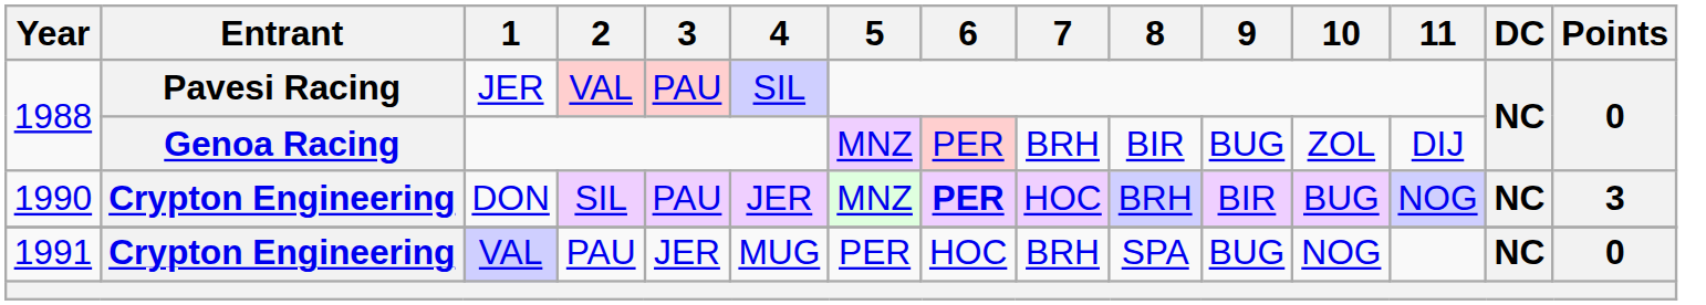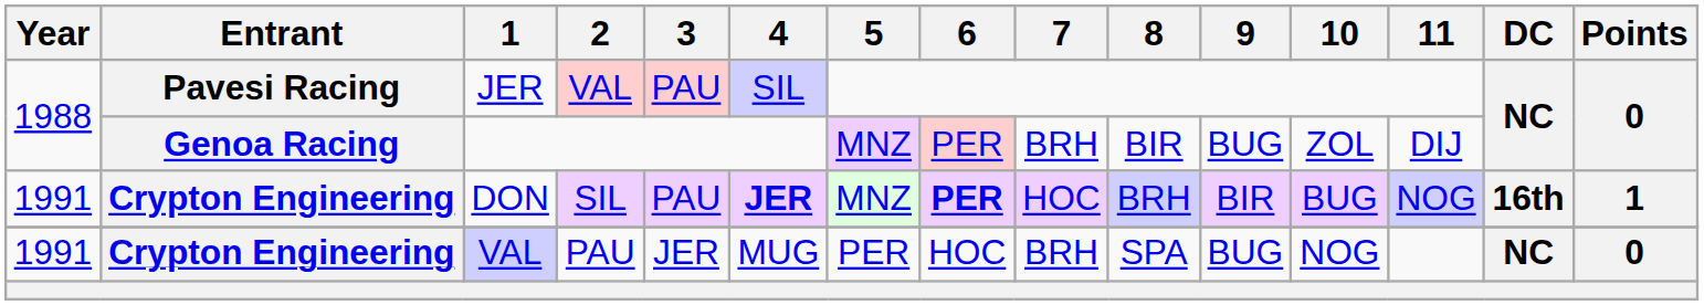 <table class="wikitable" style="text-align:center; font-size:85%">
 <tr>
 <th>Year</th>
 <th>Entrant</th>
 <th>1</th>
 <th>2</th>
 <th>3</th>
 <th>4</th>
 <th>5</th>
 <th>6</th>
 <th>7</th>
 <th>8</th>
 <th>9</th>
 <th>10</th>
 <th>11</th>
 <th>DC</th>
 <th>Points</th>
 </tr>
 <tr>
 <td rowspan=2><a href='#'>1988</a></td>
 <th nowrap>Pavesi Racing</th>
 <td><a href='#'>JER</a></td>
 <td style="background:#FFCFCF;"><a href='#'>VAL</a><br></td>
 <td style="background:#FFCFCF;"><a href='#'>PAU</a><br></td>
 <td style="background:#CFCFFF;"><a href='#'>SIL</a><br></td>
 <td colspan=7></td>
 <th rowspan=2>NC</th>
 <th rowspan=2>0</th>
 </tr>
 <tr>
 <th nowrap><a href='#'>Genoa Racing</a></th>
 <td colspan=4></td>
 <td style="background:#EFCFFF;"><a href='#'>MNZ</a><br></td>
 <td style="background:#FFCFCF;"><a href='#'>PER</a><br></td>
 <td><a href='#'>BRH</a></td>
 <td><a href='#'>BIR</a></td>
 <td><a href='#'>BUG</a></td>
 <td><a href='#'>ZOL</a></td>
 <td><a href='#'>DIJ</a></td>
 </tr>
 <tr>
-<td><a href='#'>1990</a></td>
+<td><a href='#'>1991</a></td>
 <th nowrap><a href='#'>Crypton Engineering</a></th>
 <td nowrap><a href='#'>DON</a></td>
 <td style="background:#EFCFFF;"><a href='#'>SIL</a><br></td>
 <td style="background:#EFCFFF;"><a href='#'>PAU</a><br></td>
-<td style="background:#EFCFFF;"><a href='#'>JER</a><br></td>
+<td style="background:#EFCFFF;"><strong><a href='#'>JER</a><br></strong></td>
 <td style="background:#DFFFDF;"><a href='#'>MNZ</a><br></td>
 <td style="background:#EFCFFF;"><strong><a href='#'>PER</a><br></strong></td>
 <td style="background:#EFCFFF;"><a href='#'>HOC</a><br></td>
 <td style="background:#CFCFFF;"><a href='#'>BRH</a><br></td>
 <td style="background:#EFCFFF;"><a href='#'>BIR</a><br></td>
 <td style="background:#EFCFFF;"><a href='#'>BUG</a><br></td>
 <td style="background:#CFCFFF;"><a href='#'>NOG</a><br></td>
-<th> NC</th>
-<th>3</th>
+<th>16th</th>
+<th>1</th>
 </tr>
 <tr>
 </tr>
 <tr>
 <td><a href='#'>1991</a></td>
 <th nowrap><a href='#'>Crypton Engineering</a></th>
 <td style="background:#CFCFFF;"><a href='#'>VAL</a><br></td>
 <td><a href='#'>PAU</a></td>
 <td><a href='#'>JER</a></td>
 <td><a href='#'>MUG</a></td>
 <td><a href='#'>PER</a></td>
 <td><a href='#'>HOC</a></td>
 <td><a href='#'>BRH</a></td>
 <td><a href='#'>SPA</a></td>
 <td><a href='#'>BUG</a></td>
 <td><a href='#'>NOG</a></td>
 <td></td>
 <th> NC</th>
 <th> 0</th>
 </tr>
 <tr>
 <th colspan="15"></th>
 </tr>
 </table>
